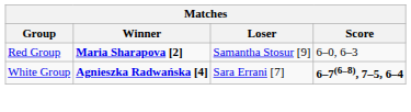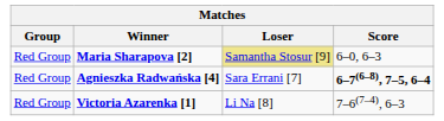 <table class="wikitable collapsible uncollapsed" style="margin:1em auto;">
 <tr>
 <th colspan=4>Matches</th>
 </tr>
 <tr>
 <th>Group</th>
 <th>Winner</th>
 <th>Loser</th>
 <th>Score</th>
 </tr>
 <tr align=left>
 <td><a href='#'>Red Group</a></td>
 <td><strong> <a href='#'>Maria Sharapova</a> [2]</strong></td>
-<td> <a href='#'>Samantha Stosur</a> [9]</td>
+<td style="background: khaki;"> <a href='#'>Samantha Stosur</a> [9]</td>
 <td>6–0, 6–3</td>
 </tr>
 <tr align=left>
-<td><a href='#'>White Group</a></td>
+<td><a href='#'>Red Group</a></td>
 <td><strong> <a href='#'>Agnieszka Radwańska</a> [4]</strong></td>
 <td> <a href='#'>Sara Errani</a> [7]</td>
 <td><strong>6–7<sup>(6–8)</sup>, 7–5, 6–4</strong></td>
 </tr>
+<tr align=left>
+<td><a href='#'>Red Group</a></td>
+<td><strong> <a href='#'>Victoria Azarenka</a> [1]</strong></td>
+<td> <a href='#'>Li Na</a> [8]</td>
+<td>7–6<sup>(7–4)</sup>, 6–3</td>
+</tr>
 </table>
